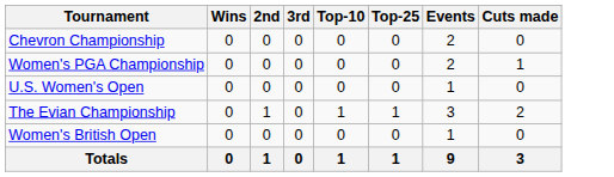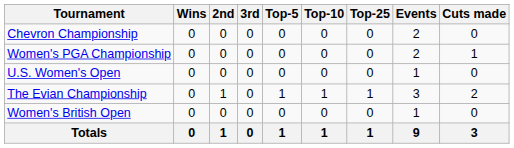 <table class=wikitable style=text-align:center>
 <tr>
 <th>Tournament</th>
 <th>Wins</th>
 <th>2nd</th>
 <th>3rd</th>
+<th>Top-5</th>
 <th>Top-10</th>
 <th>Top-25</th>
 <th>Events</th>
 <th>Cuts made</th>
 </tr>
 <tr>
 <td align=left><a href='#'>Chevron Championship</a></td>
+<td>0</td>
 <td>0</td>
 <td>0</td>
 <td>0</td>
 <td>0</td>
 <td>0</td>
 <td>2</td>
 <td>0</td>
 </tr>
 <tr>
 <td align=left><a href='#'>Women's PGA Championship</a></td>
 <td>0</td>
 <td>0</td>
 <td>0</td>
 <td>0</td>
 <td>0</td>
+<td>0</td>
 <td>2</td>
 <td>1</td>
 </tr>
 <tr>
 <td align=left><a href='#'>U.S. Women's Open</a></td>
+<td>0</td>
 <td>0</td>
 <td>0</td>
 <td>0</td>
 <td>0</td>
 <td>0</td>
 <td>1</td>
 <td>0</td>
 </tr>
 <tr>
 <td align=left><a href='#'>The Evian Championship</a></td>
 <td>0</td>
 <td>1</td>
 <td>0</td>
 <td>1</td>
 <td>1</td>
+<td>1</td>
 <td>3</td>
 <td>2</td>
 </tr>
 <tr>
 <td align=left><a href='#'>Women's British Open</a></td>
+<td>0</td>
 <td>0</td>
 <td>0</td>
 <td>0</td>
 <td>0</td>
 <td>0</td>
 <td>1</td>
 <td>0</td>
 </tr>
 <tr>
 <th>Totals</th>
 <th>0</th>
 <th>1</th>
 <th>0</th>
 <th>1</th>
 <th>1</th>
+<th>1</th>
 <th>9</th>
 <th>3</th>
 </tr>
 </table>
